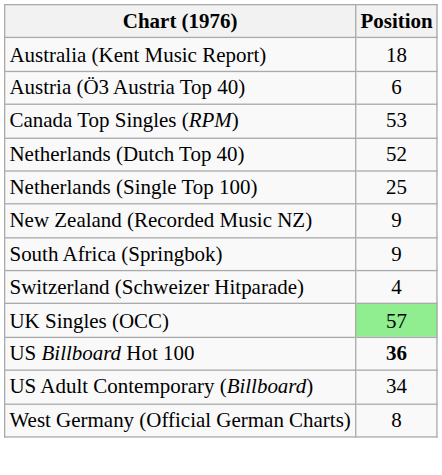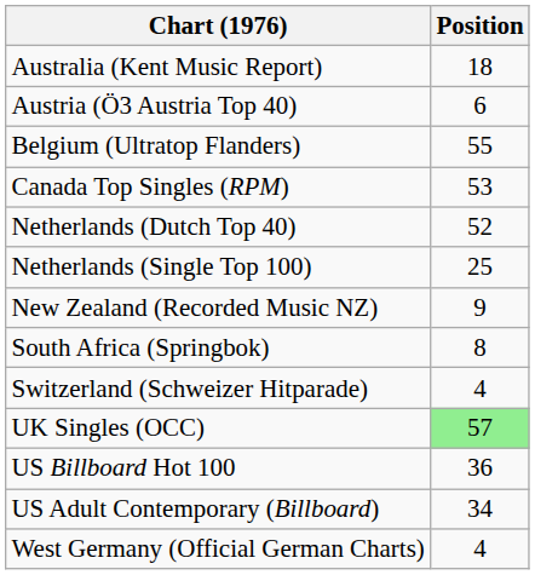 <table class="wikitable sortable">
 <tr>
 <th>Chart (1976)</th>
 <th style="text-align:center;">Position</th>
 </tr>
 <tr>
 <td>Australia (Kent Music Report)</td>
 <td style="text-align:center;">18</td>
 </tr>
 <tr>
 <td>Austria (Ö3 Austria Top 40)</td>
 <td style="text-align:center;">6</td>
+</tr>
+<tr>
+<td>Belgium (Ultratop Flanders)</td>
+<td style="text-align:center;">55</td>
 </tr>
 <tr>
 <td>Canada Top Singles (<em>RPM</em>)</td>
 <td style="text-align:center;">53</td>
 </tr>
 <tr>
 <td>Netherlands (Dutch Top 40)</td>
 <td style="text-align:center;">52</td>
 </tr>
 <tr>
 <td>Netherlands (Single Top 100)</td>
 <td style="text-align:center;">25</td>
 </tr>
 <tr>
 <td>New Zealand (Recorded Music NZ)</td>
 <td style="text-align:center;">9</td>
 </tr>
 <tr>
 <td>South Africa (Springbok)</td>
-<td align="center">9</td>
+<td align="center">8</td>
 </tr>
 <tr>
 <td>Switzerland (Schweizer Hitparade)</td>
 <td style="text-align:center;">4</td>
 </tr>
 <tr>
 <td>UK Singles (OCC)</td>
 <td style="background: lightgreen; text-align:center;">57</td>
 </tr>
 <tr>
 <td>US <em>Billboard</em> Hot 100</td>
-<td style="text-align:center;"><strong>36</strong></td>
+<td style="text-align:center;">36</td>
 </tr>
 <tr>
 <td>US Adult Contemporary (<em>Billboard</em>)</td>
 <td style="text-align:center;">34</td>
 </tr>
 <tr>
 <td>West Germany (Official German Charts)</td>
-<td style="text-align:center;">8</td>
+<td style="text-align:center;">4</td>
 </tr>
 </table>
